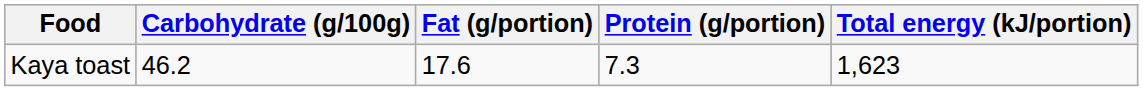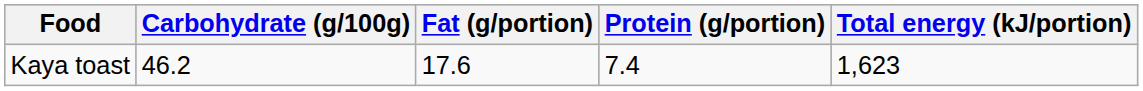 <table class="wikitable">
 <tr>
 <th>Food</th>
 <th><a href='#'>Carbohydrate</a> (g/100g)</th>
 <th><a href='#'>Fat</a> (g/portion)</th>
 <th><a href='#'>Protein</a> (g/portion)</th>
 <th><a href='#'>Total energy</a> (kJ/portion)</th>
 </tr>
 <tr>
 <td>Kaya toast</td>
 <td>46.2</td>
 <td>17.6</td>
-<td>7.3</td>
+<td>7.4</td>
 <td>1,623</td>
 </tr>
 </table>
